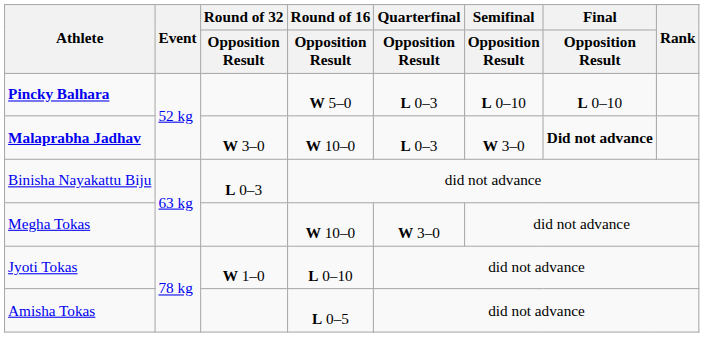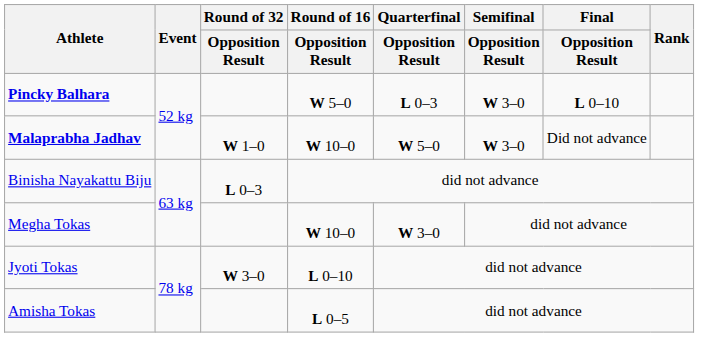 <table class=wikitable style="text-align:center; font-size:90%">
 <tr>
 <th rowspan=2>Athlete</th>
 <th rowspan=2>Event</th>
 <th>Round of 32</th>
 <th>Round of 16</th>
 <th>Quarterfinal</th>
 <th>Semifinal</th>
 <th>Final</th>
 <th rowspan=2>Rank</th>
 </tr>
 <tr>
 <th>Opposition<br>Result</th>
 <th>Opposition<br>Result</th>
 <th>Opposition<br>Result</th>
 <th>Opposition<br>Result</th>
 <th>Opposition<br>Result</th>
 </tr>
 <tr>
 <td align=left><strong><a href='#'>Pincky Balhara</a></strong></td>
 <td style="text-align:left;" rowspan="2"><a href='#'>52 kg</a></td>
 <td></td>
 <td><br><strong>W</strong> 5–0</td>
 <td><br><strong>L</strong> 0–3</td>
-<td><br><strong>L</strong> 0–10</td>
+<td><br><strong>W</strong> 3–0</td>
 <td><br><strong>L</strong> 0–10</td>
 <td></td>
 </tr>
 <tr>
 <td align=left><strong><a href='#'>Malaprabha Jadhav</a></strong></td>
+<td><br><strong>W</strong> 1–0</td>
+<td><br><strong>W</strong> 10–0</td>
+<td><br><strong>W</strong> 5–0</td>
 <td><br><strong>W</strong> 3–0</td>
-<td><br><strong>W</strong> 10–0</td>
-<td><br><strong>L</strong> 0–3</td>
-<td><br><strong>W</strong> 3–0</td>
-<td><strong>Did not advance</strong></td>
+<td>Did not advance</td>
 <td></td>
 </tr>
 <tr>
 <td align=left><a href='#'>Binisha Nayakattu Biju</a></td>
 <td style="text-align:left;" rowspan="2"><a href='#'>63 kg</a></td>
 <td><br><strong>L</strong> 0–3</td>
 <td colspan="5">did not advance</td>
 </tr>
 <tr>
 <td align=left><a href='#'>Megha Tokas</a></td>
 <td></td>
 <td><br><strong>W</strong> 10–0</td>
 <td><br><strong>W</strong> 3–0</td>
 <td colspan=3>did not advance</td>
 </tr>
 <tr>
 <td align=left><a href='#'>Jyoti Tokas</a></td>
 <td style="text-align:left;" rowspan="2"><a href='#'>78 kg</a></td>
-<td><br><strong>W</strong> 1–0</td>
+<td><br><strong>W</strong> 3–0</td>
 <td><br><strong>L</strong> 0–10</td>
 <td colspan=4>did not advance</td>
 </tr>
 <tr>
 <td align=left><a href='#'>Amisha Tokas</a></td>
 <td></td>
 <td><br><strong>L</strong> 0–5</td>
 <td colspan=4>did not advance</td>
 </tr>
 </table>
